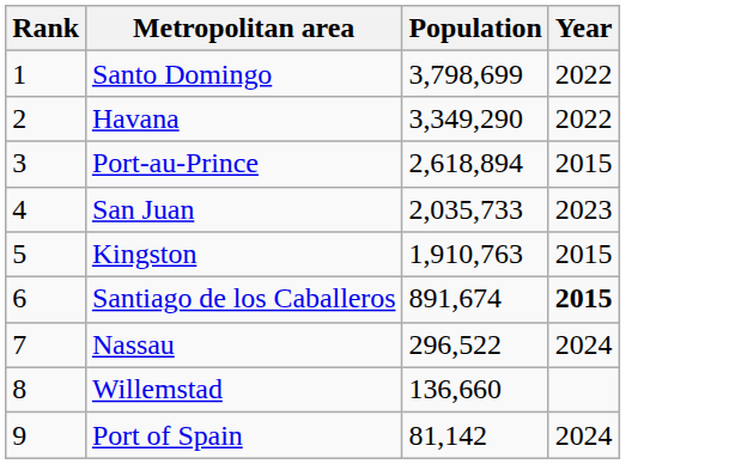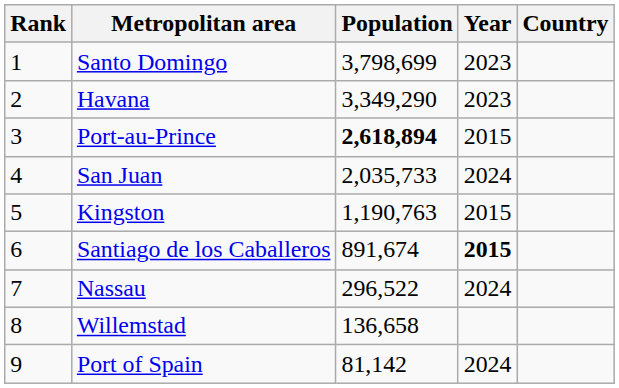 <table class="wikitable sortable" style="margin: 1em 1em 1em 0; background: #f9f9f9; border: 1px #aaa solid; border-collapse: collapse">
 <tr>
 <th>Rank</th>
 <th>Metropolitan area</th>
 <th data-sort-type="number">Population</th>
 <th>Year</th>
+<th>Country</th>
 </tr>
 <tr style="vertical-align: top; text-align: left;">
 <td>1</td>
 <td><a href='#'>Santo Domingo</a></td>
 <td>3,798,699</td>
-<td>2022</td>
+<td>2023</td>
+<td></td>
 </tr>
 <tr style="vertical-align: top; text-align: left;">
 <td>2</td>
 <td><a href='#'>Havana</a></td>
 <td>3,349,290</td>
-<td>2022</td>
+<td>2023</td>
+<td></td>
 </tr>
 <tr style="vertical-align: top; text-align: left;">
 <td>3</td>
 <td><a href='#'>Port-au-Prince</a></td>
-<td>2,618,894</td>
+<td><strong>2,618,894</strong></td>
 <td>2015</td>
+<td></td>
 </tr>
 <tr style="vertical-align: top; text-align: left;">
 <td>4</td>
 <td><a href='#'>San Juan</a></td>
 <td>2,035,733</td>
-<td>2023</td>
+<td>2024</td>
+<td></td>
 </tr>
 <tr style="vertical-align: top; text-align: left;">
 <td>5</td>
 <td><a href='#'>Kingston</a></td>
-<td>1,910,763</td>
+<td>1,190,763</td>
 <td>2015</td>
+<td></td>
 </tr>
 <tr style="vertical-align: top; text-align: left;">
 <td>6</td>
 <td><a href='#'>Santiago de los Caballeros</a></td>
 <td>891,674</td>
 <td><strong>2015</strong></td>
+<td></td>
 </tr>
 <tr style="vertical-align: top; text-align: left;">
 <td>7</td>
 <td><a href='#'>Nassau</a></td>
 <td>296,522</td>
 <td>2024</td>
+<td></td>
 </tr>
 <tr style="vertical-align: top; text-align: left;">
 <td>8</td>
 <td><a href='#'>Willemstad</a></td>
-<td>136,660</td>
+<td>136,658</td>
+<td></td>
 <td></td>
 </tr>
 <tr style="vertical-align: top; text-align: left;">
 <td>9</td>
 <td><a href='#'>Port of Spain</a></td>
 <td>81,142</td>
 <td>2024</td>
+<td></td>
 </tr>
 </table>
